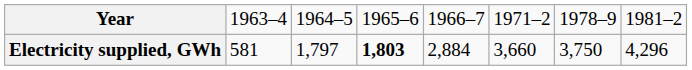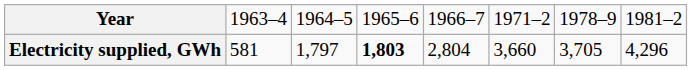 <table class="wikitable">
 <tr>
 <th>Year</th>
 <td>1963–4</td>
 <td>1964–5</td>
 <td>1965–6</td>
 <td>1966–7</td>
 <td>1971–2</td>
 <td>1978–9</td>
 <td>1981–2</td>
 </tr>
 <tr>
 <th>Electricity supplied, GWh</th>
 <td>581</td>
 <td>1,797</td>
 <td><strong>1,803</strong></td>
-<td>2,884</td>
+<td>2,804</td>
 <td>3,660</td>
-<td>3,750</td>
+<td>3,705</td>
 <td>4,296</td>
 </tr>
 </table>
